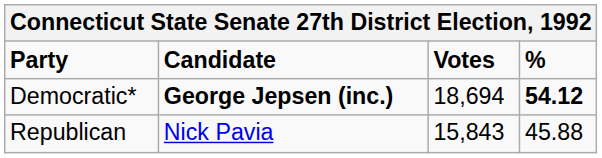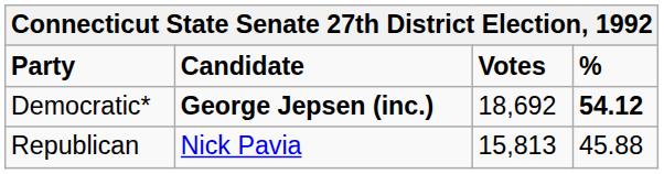 <table class="wikitable">
 <tr>
 <th colspan="4">Connecticut State Senate 27th District Election, 1992</th>
 </tr>
 <tr>
 <td><strong>Party</strong></td>
 <td><strong>Candidate</strong></td>
 <td><strong>Votes</strong></td>
 <td><strong>%</strong></td>
 </tr>
 <tr>
 <td>Democratic*</td>
 <td><strong>George Jepsen (inc.)</strong></td>
-<td>18,694</td>
+<td>18,692</td>
 <td><strong>54.12</strong></td>
 </tr>
 <tr>
 <td>Republican</td>
 <td><a href='#'>Nick Pavia</a></td>
-<td>15,843</td>
+<td>15,813</td>
 <td>45.88</td>
 </tr>
 </table>
